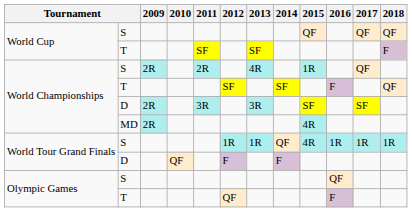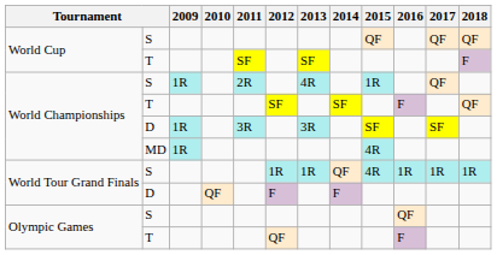 <table class="wikitable" style="text-align::center; font-size: small;">
 <tr>
 <th colspan="2">Tournament</th>
 <th>2009</th>
 <th>2010</th>
 <th>2011</th>
 <th>2012</th>
 <th>2013</th>
 <th>2014</th>
 <th>2015</th>
 <th>2016</th>
 <th>2017</th>
 <th>2018</th>
 </tr>
 <tr>
 <td rowspan="2">World Cup</td>
 <td>S</td>
 <td></td>
 <td></td>
 <td></td>
 <td></td>
 <td></td>
 <td></td>
 <td bgcolor=ffebcd>QF</td>
 <td></td>
 <td bgcolor=ffebcd>QF</td>
 <td bgcolor=ffebcd>QF</td>
 </tr>
 <tr>
 <td>T</td>
 <td></td>
 <td></td>
 <td style="background:yellow;">SF</td>
 <td></td>
 <td style="background:yellow;">SF</td>
 <td></td>
 <td></td>
 <td></td>
 <td></td>
 <td style="background:thistle;">F</td>
 </tr>
 <tr>
 <td rowspan="4">World Championships</td>
 <td>S</td>
-<td bgcolor=afeeee>2R</td>
+<td bgcolor=afeeee>1R</td>
 <td></td>
 <td bgcolor=afeeee>2R</td>
 <td></td>
 <td bgcolor=afeeee>4R</td>
 <td></td>
 <td bgcolor=afeeee>1R</td>
 <td></td>
 <td bgcolor=ffebcd>QF</td>
 <td></td>
 </tr>
 <tr>
 <td>T</td>
 <td></td>
 <td></td>
 <td></td>
 <td style="background:yellow;">SF</td>
 <td></td>
 <td style="background:yellow;">SF</td>
 <td></td>
 <td style="background:thistle;">F</td>
 <td></td>
 <td bgcolor=ffebcd>QF</td>
 </tr>
 <tr>
 <td>D</td>
-<td bgcolor=afeeee>2R</td>
+<td bgcolor=afeeee>1R</td>
 <td></td>
 <td bgcolor=afeeee>3R</td>
 <td></td>
 <td bgcolor=afeeee>3R</td>
 <td></td>
 <td style="background:yellow;">SF</td>
 <td></td>
 <td style="background:yellow;">SF</td>
 <td></td>
 </tr>
 <tr>
 <td>MD</td>
-<td bgcolor=afeeee>2R</td>
+<td bgcolor=afeeee>1R</td>
 <td></td>
 <td></td>
 <td></td>
 <td></td>
 <td></td>
 <td bgcolor=afeeee>4R</td>
 <td></td>
 <td></td>
 <td></td>
 </tr>
 <tr>
 <td rowspan="2">World Tour Grand Finals</td>
 <td>S</td>
 <td></td>
 <td></td>
 <td></td>
 <td bgcolor=afeeee>1R</td>
 <td bgcolor=afeeee>1R</td>
 <td bgcolor=ffebcd>QF</td>
 <td bgcolor=afeeee>4R</td>
 <td bgcolor=afeeee>1R</td>
 <td bgcolor=afeeee>1R</td>
 <td bgcolor=afeeee>1R</td>
 </tr>
 <tr>
 <td>D</td>
 <td></td>
 <td bgcolor=ffebcd>QF</td>
 <td></td>
 <td style="background:thistle;">F</td>
 <td></td>
 <td style="background:thistle;">F</td>
 <td></td>
 <td></td>
 <td></td>
 <td></td>
 </tr>
 <tr>
 <td rowspan="2">Olympic Games</td>
 <td>S</td>
 <td></td>
 <td></td>
 <td></td>
 <td></td>
 <td></td>
 <td></td>
 <td></td>
 <td bgcolor=ffebcd>QF</td>
 <td></td>
 <td></td>
 </tr>
 <tr>
 <td>T</td>
 <td></td>
 <td></td>
 <td></td>
 <td bgcolor=ffebcd>QF</td>
 <td></td>
 <td></td>
 <td></td>
 <td style="background:thistle;">F</td>
 <td></td>
 <td></td>
 </tr>
 </table>
